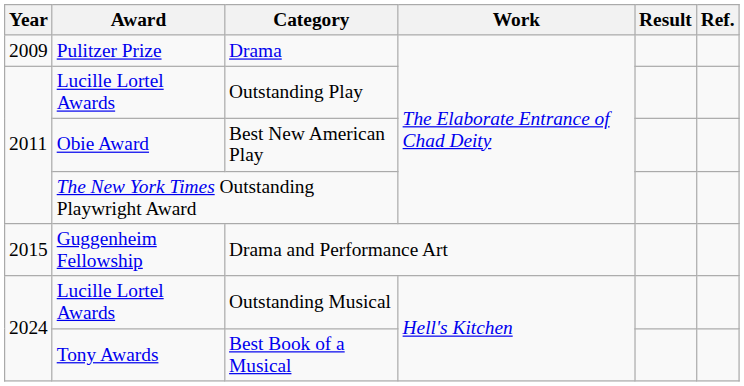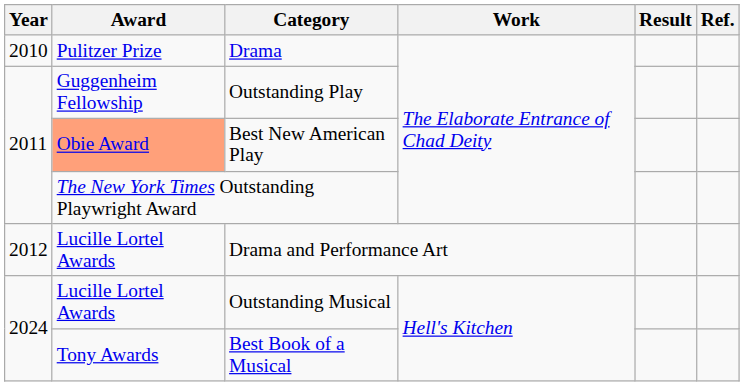 <table class=wikitable>
 <tr>
 <th scope=col>Year</th>
 <th scope=col>Award</th>
 <th scope=col>Category</th>
 <th scope=col>Work</th>
 <th scope=col>Result</th>
 <th scope=col>Ref.</th>
 </tr>
 <tr>
-<td>2009</td>
+<td>2010</td>
 <td><a href='#'>Pulitzer Prize</a></td>
 <td><a href='#'>Drama</a></td>
 <td rowspan=4><em><a href='#'>The Elaborate Entrance of Chad Deity</a></em></td>
 <td></td>
 <td></td>
 </tr>
 <tr>
 <td rowspan=3>2011</td>
-<td><a href='#'>Lucille Lortel Awards</a></td>
+<td><a href='#'>Guggenheim Fellowship</a></td>
 <td>Outstanding Play</td>
 <td></td>
 <td></td>
 </tr>
 <tr>
-<td><a href='#'>Obie Award</a></td>
+<td style="background: lightsalmon;"><a href='#'>Obie Award</a></td>
 <td>Best New American Play</td>
 <td></td>
 <td></td>
 </tr>
 <tr>
 <td colspan=2><em><a href='#'>The New York Times</a></em> Outstanding Playwright Award</td>
 <td></td>
 <td></td>
 </tr>
 <tr>
-<td>2015</td>
-<td><a href='#'>Guggenheim Fellowship</a></td>
+<td>2012</td>
+<td><a href='#'>Lucille Lortel Awards</a></td>
 <td colspan=2>Drama and Performance Art</td>
 <td></td>
 <td></td>
 </tr>
 <tr>
 <td rowspan=2>2024</td>
 <td><a href='#'>Lucille Lortel Awards</a></td>
 <td>Outstanding Musical</td>
 <td rowspan=2><em><a href='#'>Hell's Kitchen</a></em></td>
 <td></td>
 <td></td>
 </tr>
 <tr>
 <td><a href='#'>Tony Awards</a></td>
 <td><a href='#'>Best Book of a Musical</a></td>
 <td></td>
 <td></td>
 </tr>
 </table>
